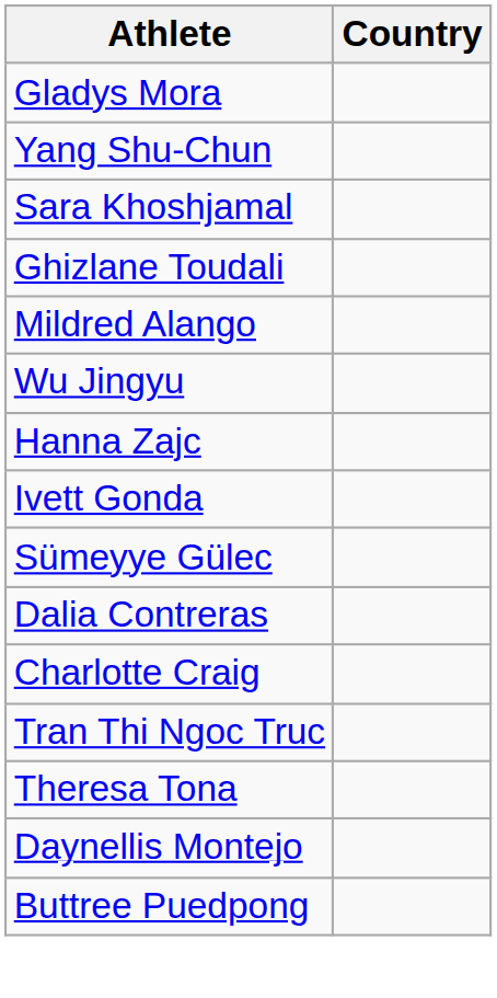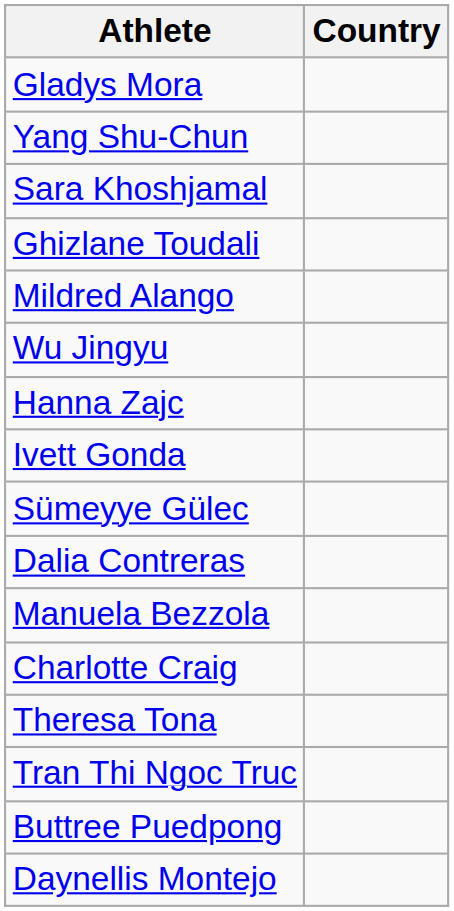 <table class="wikitable sortable" style="text-align:center">
 <tr>
 <th>Athlete</th>
 <th>Country</th>
 </tr>
 <tr>
 <td align="left"><a href='#'>Gladys Mora</a></td>
 <td></td>
 </tr>
 <tr>
 <td align="left"><a href='#'>Yang Shu-Chun</a></td>
 <td></td>
 </tr>
 <tr>
 <td align="left"><a href='#'>Sara Khoshjamal</a></td>
 <td></td>
 </tr>
 <tr>
 <td align="left"><a href='#'>Ghizlane Toudali</a></td>
 <td></td>
 </tr>
 <tr>
 <td align="left"><a href='#'>Mildred Alango</a></td>
 <td></td>
 </tr>
 <tr>
 <td align="left"><a href='#'>Wu Jingyu</a></td>
 <td></td>
 </tr>
 <tr>
 <td align="left"><a href='#'>Hanna Zajc</a></td>
 <td></td>
 </tr>
 <tr>
 <td align="left"><a href='#'>Ivett Gonda</a></td>
 <td></td>
 </tr>
 <tr>
 <td align="left"><a href='#'>Sümeyye Gülec</a></td>
 <td></td>
 </tr>
 <tr>
 <td align="left"><a href='#'>Dalia Contreras</a></td>
 <td></td>
 </tr>
 <tr>
+<td align="left"><a href='#'>Manuela Bezzola</a></td>
+<td></td>
+</tr>
+<tr>
 <td align="left"><a href='#'>Charlotte Craig</a></td>
+<td></td>
+</tr>
+<tr>
+<td align="left"><a href='#'>Theresa Tona</a></td>
 <td></td>
 </tr>
 <tr>
 <td align="left"><a href='#'>Tran Thi Ngoc Truc</a></td>
 <td></td>
 </tr>
 <tr>
-<td align="left"><a href='#'>Theresa Tona</a></td>
+<td align="left"><a href='#'>Buttree Puedpong</a></td>
 <td></td>
 </tr>
 <tr>
 <td align="left"><a href='#'>Daynellis Montejo</a></td>
 <td></td>
 </tr>
-<tr>
-<td align="left"><a href='#'>Buttree Puedpong</a></td>
-<td></td>
-</tr>
 </table>
